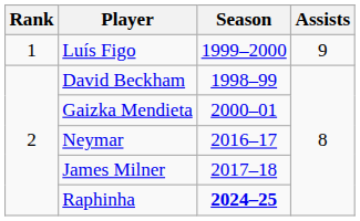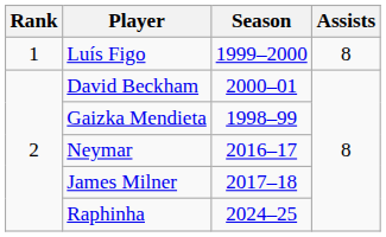 <table class="wikitable">
 <tr>
 <th>Rank</th>
 <th>Player</th>
 <th>Season</th>
 <th>Assists</th>
 </tr>
 <tr>
 <td align=center>1</td>
 <td> <a href='#'>Luís Figo</a></td>
 <td align=center><a href='#'>1999–2000</a></td>
-<td align=center>9</td>
+<td align=center>8</td>
 </tr>
 <tr>
 <td rowspan=5 align=center>2</td>
 <td> <a href='#'>David Beckham</a></td>
-<td align=center><a href='#'>1998–99</a></td>
+<td align=center><a href='#'>2000–01</a></td>
 <td align=center rowspan=5>8</td>
 </tr>
 <tr>
 <td> <a href='#'>Gaizka Mendieta</a></td>
-<td align=center><a href='#'>2000–01</a></td>
+<td align=center><a href='#'>1998–99</a></td>
 </tr>
 <tr>
 <td> <a href='#'>Neymar</a></td>
 <td align=center><a href='#'>2016–17</a></td>
 </tr>
 <tr>
 <td> <a href='#'>James Milner</a></td>
 <td align=center><a href='#'>2017–18</a></td>
 </tr>
 <tr>
 <td> <a href='#'>Raphinha</a></td>
-<td align=center><strong><a href='#'>2024–25</a></strong></td>
+<td align=center><a href='#'>2024–25</a></td>
 </tr>
 </table>
